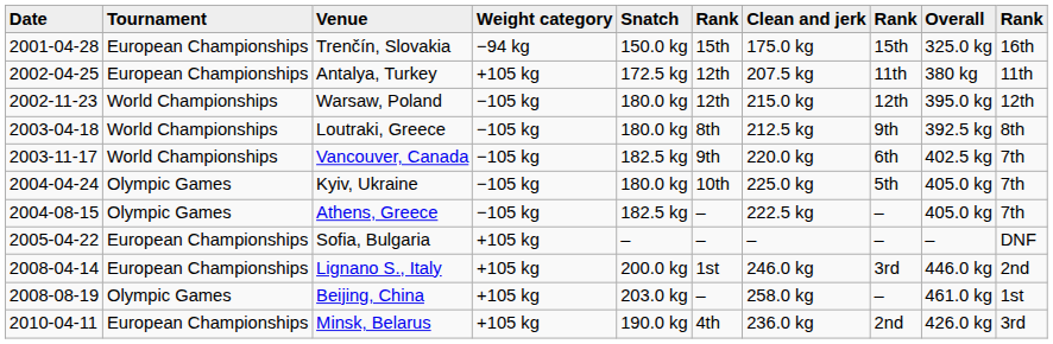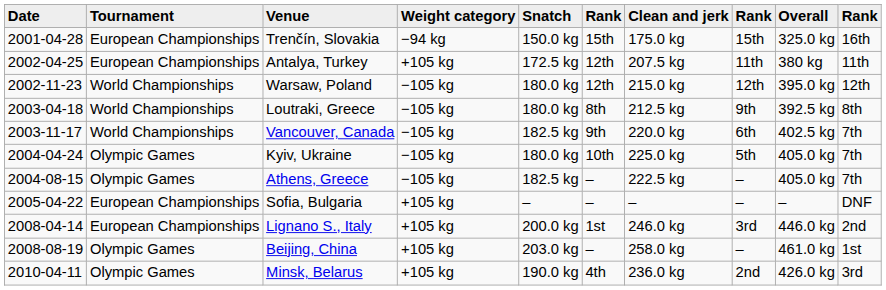 <table class="wikitable">
 <tr style="background:#eee;">
 <td><strong>Date</strong></td>
 <td><strong>Tournament</strong></td>
 <td><strong>Venue</strong></td>
 <td><strong>Weight category</strong></td>
 <td><strong>Snatch</strong></td>
 <td><strong>Rank</strong></td>
 <td><strong>Clean and jerk</strong></td>
 <td><strong>Rank</strong></td>
 <td><strong>Overall</strong></td>
 <td><strong>Rank</strong></td>
 </tr>
 <tr>
 <td>2001-04-28</td>
 <td>European Championships</td>
 <td>Trenčín, Slovakia</td>
 <td>−94 kg</td>
 <td>150.0 kg</td>
 <td>15th</td>
 <td>175.0 kg</td>
 <td>15th</td>
 <td>325.0 kg</td>
 <td>16th</td>
 </tr>
 <tr>
 <td>2002-04-25</td>
 <td>European Championships</td>
 <td>Antalya, Turkey</td>
 <td>+105 kg</td>
 <td>172.5 kg</td>
 <td>12th</td>
 <td>207.5 kg</td>
 <td>11th</td>
 <td>380 kg</td>
 <td>11th</td>
 </tr>
 <tr>
 <td>2002-11-23</td>
 <td>World Championships</td>
 <td>Warsaw, Poland</td>
 <td>−105 kg</td>
 <td>180.0 kg</td>
 <td>12th</td>
 <td>215.0 kg</td>
 <td>12th</td>
 <td>395.0 kg</td>
 <td>12th</td>
 </tr>
 <tr>
 <td>2003-04-18</td>
 <td>World Championships</td>
 <td>Loutraki, Greece</td>
 <td>−105 kg</td>
 <td>180.0 kg</td>
 <td>8th</td>
 <td>212.5 kg</td>
 <td>9th</td>
 <td>392.5 kg</td>
 <td>8th</td>
 </tr>
 <tr>
 <td>2003-11-17</td>
 <td>World Championships</td>
 <td><a href='#'>Vancouver, Canada</a></td>
 <td>−105 kg</td>
 <td>182.5 kg</td>
 <td>9th</td>
 <td>220.0 kg</td>
 <td>6th</td>
 <td>402.5 kg</td>
 <td>7th</td>
 </tr>
 <tr>
 <td>2004-04-24</td>
 <td>Olympic Games</td>
 <td>Kyiv, Ukraine</td>
 <td>−105 kg</td>
 <td>180.0 kg</td>
 <td>10th</td>
 <td>225.0 kg</td>
 <td>5th</td>
 <td>405.0 kg</td>
 <td>7th</td>
 </tr>
 <tr>
 <td>2004-08-15</td>
 <td>Olympic Games</td>
 <td><a href='#'>Athens, Greece</a></td>
 <td>−105 kg</td>
 <td>182.5 kg</td>
 <td>–</td>
 <td>222.5 kg</td>
 <td>–</td>
 <td>405.0 kg</td>
 <td>7th</td>
 </tr>
 <tr>
 <td>2005-04-22</td>
 <td>European Championships</td>
 <td>Sofia, Bulgaria</td>
 <td>+105 kg</td>
 <td>–</td>
 <td>–</td>
 <td>–</td>
 <td>–</td>
 <td>–</td>
 <td>DNF</td>
 </tr>
 <tr>
 <td>2008-04-14</td>
 <td>European Championships</td>
 <td><a href='#'>Lignano S., Italy</a></td>
 <td>+105 kg</td>
 <td>200.0 kg</td>
 <td>1st</td>
 <td>246.0 kg</td>
 <td>3rd</td>
 <td>446.0 kg</td>
 <td>2nd</td>
 </tr>
 <tr>
 <td>2008-08-19</td>
 <td>Olympic Games</td>
 <td><a href='#'>Beijing, China</a></td>
 <td>+105 kg</td>
 <td>203.0 kg</td>
 <td>–</td>
 <td>258.0 kg</td>
 <td>–</td>
 <td>461.0 kg</td>
 <td>1st</td>
 </tr>
 <tr>
 <td>2010-04-11</td>
-<td>European Championships</td>
+<td>Olympic Games</td>
 <td><a href='#'>Minsk, Belarus</a></td>
 <td>+105 kg</td>
 <td>190.0 kg</td>
 <td>4th</td>
 <td>236.0 kg</td>
 <td>2nd</td>
 <td>426.0 kg</td>
 <td>3rd</td>
 </tr>
 </table>
